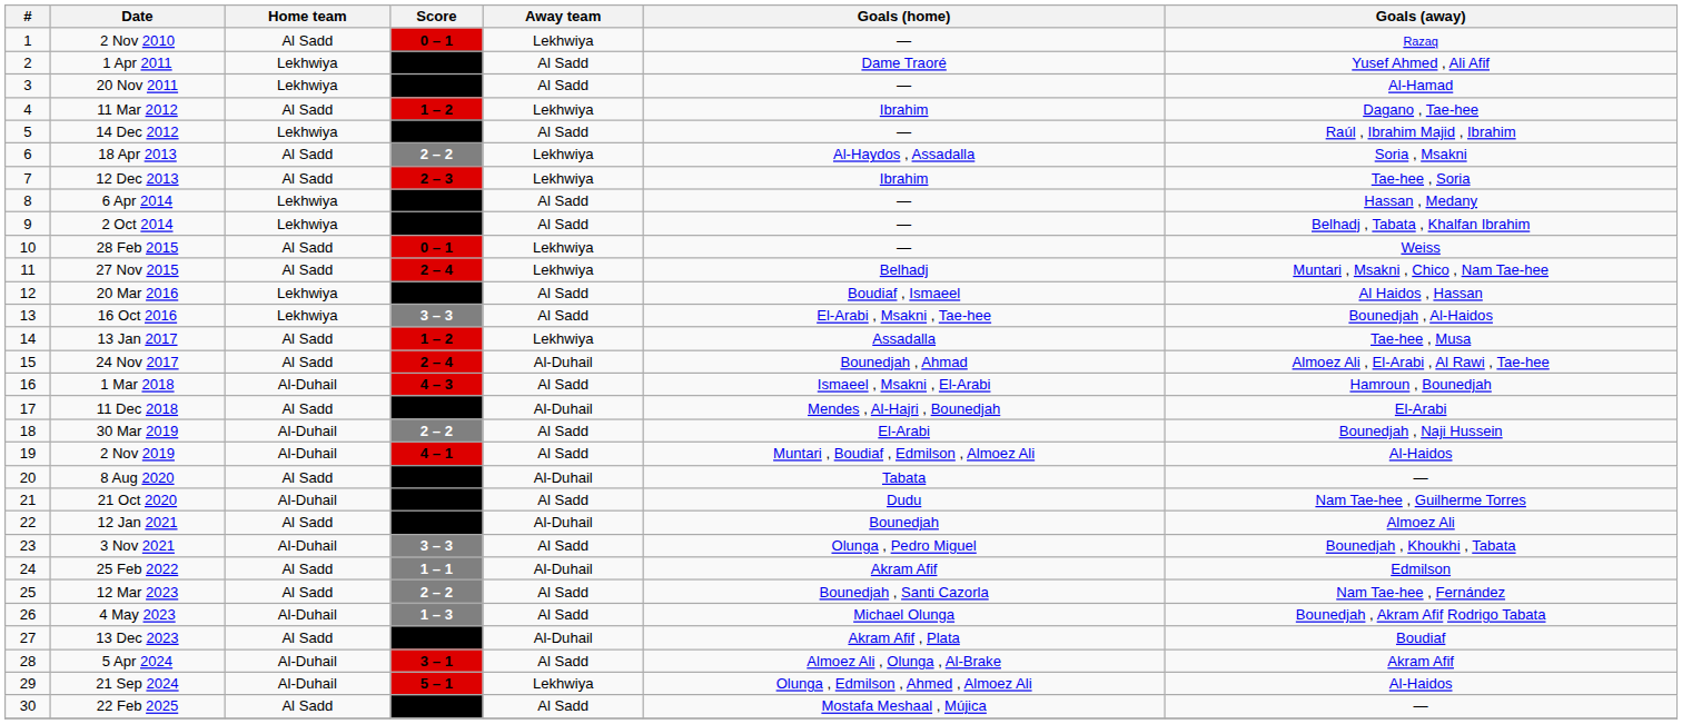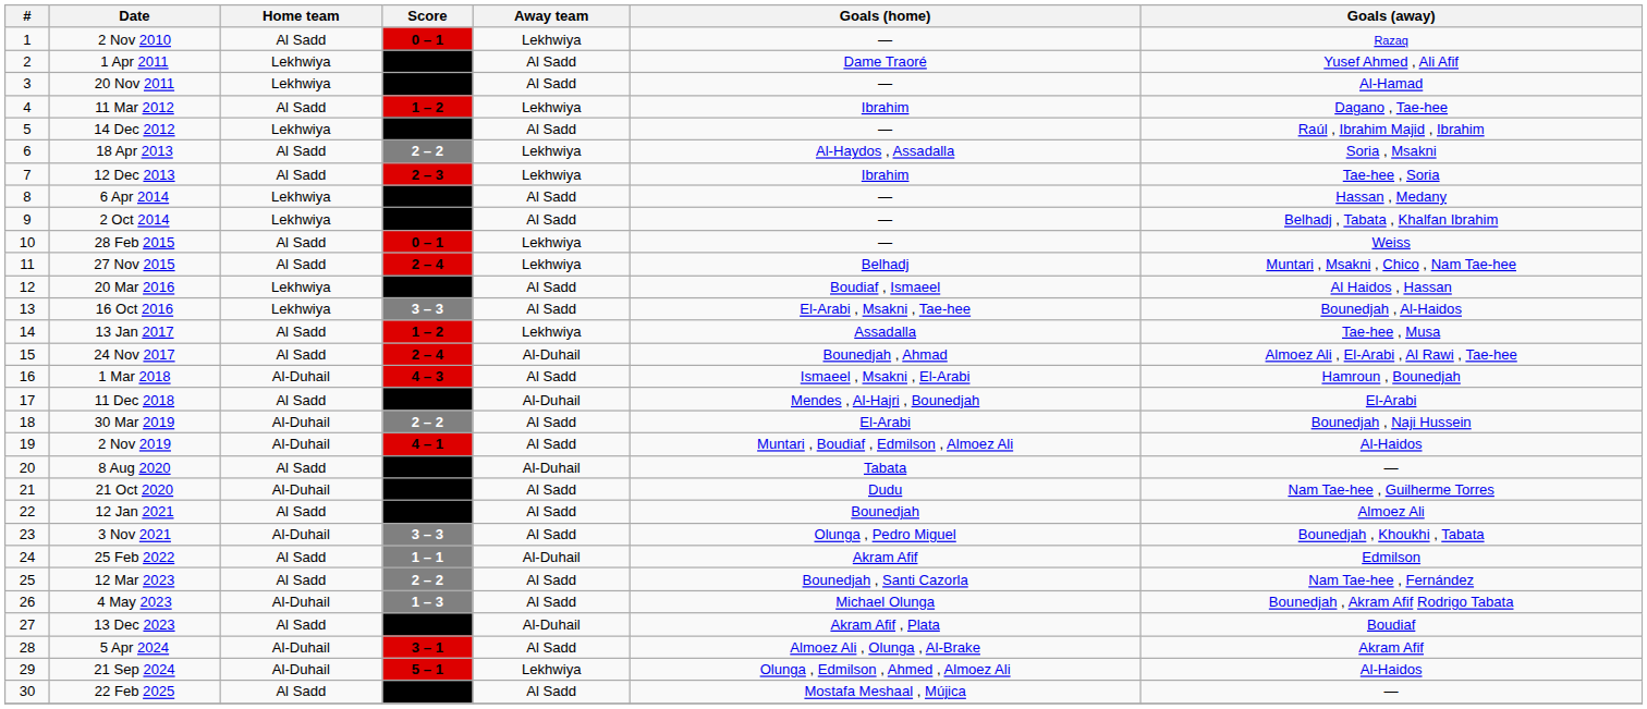 <table class="wikitable" style="width:100%; margin:0 left; font-size: 11px; text-align:center">
 <tr>
 <th>#</th>
 <th>Date</th>
 <th>Home team</th>
 <th>Score</th>
 <th>Away team</th>
 <th>Goals (home)</th>
 <th>Goals (away)</th>
 </tr>
 <tr>
 <td>1</td>
 <td>2 Nov <a href='#'>2010</a></td>
 <td>Al Sadd</td>
 <td style="background:#d00;"><span><strong>0 – 1</strong></span></td>
 <td>Lekhwiya</td>
 <td>—</td>
 <td><small><a href='#'>Razaq</a> </small></td>
 </tr>
 <tr>
 <td>2</td>
 <td>1 Apr <a href='#'>2011</a></td>
 <td>Lekhwiya</td>
 <td style="background:#000;"><span><strong>1 – 2</strong></span></td>
 <td>Al Sadd</td>
 <td><a href='#'>Dame Traoré</a> </td>
 <td><a href='#'>Yusef Ahmed</a> , <a href='#'>Ali Afif</a> </td>
 </tr>
 <tr>
 <td>3</td>
 <td>20 Nov <a href='#'>2011</a></td>
 <td>Lekhwiya</td>
 <td style="background:#000;"><span><strong>0 – 1</strong></span></td>
 <td>Al Sadd</td>
 <td>—</td>
 <td><a href='#'>Al-Hamad</a> </td>
 </tr>
 <tr>
 <td>4</td>
 <td>11 Mar <a href='#'>2012</a></td>
 <td>Al Sadd</td>
 <td style="background:#d00;"><span><strong>1 – 2</strong></span></td>
 <td>Lekhwiya</td>
 <td><a href='#'>Ibrahim</a> </td>
 <td><a href='#'>Dagano</a> , <a href='#'>Tae-hee</a> </td>
 </tr>
 <tr>
 <td>5</td>
 <td>14 Dec <a href='#'>2012</a></td>
 <td>Lekhwiya</td>
 <td style="background:#000;"><span><strong>0 – 3</strong></span></td>
 <td>Al Sadd</td>
 <td>—</td>
 <td><a href='#'>Raúl</a> , <a href='#'>Ibrahim Majid</a> , <a href='#'>Ibrahim</a> </td>
 </tr>
 <tr>
 <td>6</td>
 <td>18 Apr <a href='#'>2013</a></td>
 <td>Al Sadd</td>
 <td style="background:gray; text-align:center; color:white;"><strong>2 – 2</strong></td>
 <td>Lekhwiya</td>
 <td><a href='#'>Al-Haydos</a> , <a href='#'>Assadalla</a> </td>
 <td><a href='#'>Soria</a> , <a href='#'>Msakni</a> </td>
 </tr>
 <tr>
 <td>7</td>
 <td>12 Dec <a href='#'>2013</a></td>
 <td>Al Sadd</td>
 <td style="background:#d00;"><span><strong>2 – 3</strong></span></td>
 <td>Lekhwiya</td>
 <td><a href='#'>Ibrahim</a> </td>
 <td><a href='#'>Tae-hee</a> , <a href='#'>Soria</a> </td>
 </tr>
 <tr>
 <td>8</td>
 <td>6 Apr <a href='#'>2014</a></td>
 <td>Lekhwiya</td>
 <td style="background:#000;"><span><strong>0 – 2</strong></span></td>
 <td>Al Sadd</td>
 <td>—</td>
 <td><a href='#'>Hassan</a> , <a href='#'>Medany</a> </td>
 </tr>
 <tr>
 <td>9</td>
 <td>2 Oct <a href='#'>2014</a></td>
 <td>Lekhwiya</td>
 <td style="background:#000;"><span><strong>0 – 3</strong></span></td>
 <td>Al Sadd</td>
 <td>—</td>
 <td><a href='#'>Belhadj</a> , <a href='#'>Tabata</a> , <a href='#'>Khalfan Ibrahim</a> </td>
 </tr>
 <tr>
 <td>10</td>
 <td>28 Feb <a href='#'>2015</a></td>
 <td>Al Sadd</td>
 <td style="background:#d00;"><span><strong>0 – 1</strong></span></td>
 <td>Lekhwiya</td>
 <td>—</td>
 <td><a href='#'>Weiss</a> </td>
 </tr>
 <tr>
 <td>11</td>
 <td>27 Nov <a href='#'>2015</a></td>
 <td>Al Sadd</td>
 <td style="background:#d00;"><span><strong>2 – 4</strong></span></td>
 <td>Lekhwiya</td>
 <td><a href='#'>Belhadj</a> </td>
 <td><a href='#'>Muntari</a> , <a href='#'>Msakni</a> , <a href='#'>Chico</a> , <a href='#'>Nam Tae-hee</a> </td>
 </tr>
 <tr>
 <td>12</td>
 <td>20 Mar <a href='#'>2016</a></td>
 <td>Lekhwiya</td>
 <td style="background:#000;"><span><strong>2 – 3</strong></span></td>
 <td>Al Sadd</td>
 <td><a href='#'>Boudiaf</a> , <a href='#'>Ismaeel</a> </td>
 <td><a href='#'>Al Haidos</a> , <a href='#'>Hassan</a> </td>
 </tr>
 <tr>
 <td>13</td>
 <td>16 Oct <a href='#'>2016</a></td>
 <td>Lekhwiya</td>
 <td style="background:gray; text-align:center; color:white;"><strong>3 – 3</strong></td>
 <td>Al Sadd</td>
 <td><a href='#'>El-Arabi</a> , <a href='#'>Msakni</a> , <a href='#'>Tae-hee</a> </td>
 <td><a href='#'>Bounedjah</a> , <a href='#'>Al-Haidos</a> </td>
 </tr>
 <tr>
 <td>14</td>
 <td>13 Jan <a href='#'>2017</a></td>
 <td>Al Sadd</td>
 <td style="background:#d00;"><span><strong>1 – 2</strong></span></td>
 <td>Lekhwiya</td>
 <td><a href='#'>Assadalla</a> </td>
 <td><a href='#'>Tae-hee</a> , <a href='#'>Musa</a> </td>
 </tr>
 <tr>
 <td>15</td>
 <td>24 Nov <a href='#'>2017</a></td>
 <td>Al Sadd</td>
 <td style="background:#d00;"><span><strong>2 – 4</strong></span></td>
 <td>Al-Duhail</td>
 <td><a href='#'>Bounedjah</a> , <a href='#'>Ahmad</a> </td>
 <td><a href='#'>Almoez Ali</a> , <a href='#'>El-Arabi</a> , <a href='#'>Al Rawi</a> , <a href='#'>Tae-hee</a> </td>
 </tr>
 <tr>
 <td>16</td>
 <td>1 Mar <a href='#'>2018</a></td>
 <td>Al-Duhail</td>
 <td style="background:#d00;"><span><strong>4 – 3</strong></span></td>
 <td>Al Sadd</td>
 <td><a href='#'>Ismaeel</a> , <a href='#'>Msakni</a> , <a href='#'>El-Arabi</a> </td>
 <td><a href='#'>Hamroun</a> , <a href='#'>Bounedjah</a> </td>
 </tr>
 <tr>
 <td>17</td>
 <td>11 Dec <a href='#'>2018</a></td>
 <td>Al Sadd</td>
 <td style="background:#000;"><span><strong>3 – 1</strong></span></td>
 <td>Al-Duhail</td>
 <td><a href='#'>Mendes</a> , <a href='#'>Al-Hajri</a> , <a href='#'>Bounedjah</a> </td>
 <td><a href='#'>El-Arabi</a> </td>
 </tr>
 <tr>
 <td>18</td>
 <td>30 Mar <a href='#'>2019</a></td>
 <td>Al-Duhail</td>
 <td style="background:gray; text-align:center; color:white;"><strong>2 – 2</strong></td>
 <td>Al Sadd</td>
 <td><a href='#'>El-Arabi</a> </td>
 <td><a href='#'>Bounedjah</a> , <a href='#'>Naji Hussein</a> </td>
 </tr>
 <tr>
 <td>19</td>
 <td>2 Nov <a href='#'>2019</a></td>
 <td>Al-Duhail</td>
 <td style="background:#d00;"><span><strong>4 – 1</strong></span></td>
 <td>Al Sadd</td>
 <td><a href='#'>Muntari</a> , <a href='#'>Boudiaf</a> , <a href='#'>Edmilson</a> , <a href='#'>Almoez Ali</a> </td>
 <td><a href='#'>Al-Haidos</a> </td>
 </tr>
 <tr>
 <td>20</td>
 <td>8 Aug <a href='#'>2020</a></td>
 <td>Al Sadd</td>
 <td style="background:#000;"><span><strong>1 – 0</strong></span></td>
 <td>Al-Duhail</td>
 <td><a href='#'>Tabata</a> </td>
 <td>—</td>
 </tr>
 <tr>
 <td>21</td>
 <td>21 Oct <a href='#'>2020</a></td>
 <td>Al-Duhail</td>
 <td style="background:#000;"><span><strong>1 – 3</strong></span></td>
 <td>Al Sadd</td>
 <td><a href='#'>Dudu</a> </td>
 <td><a href='#'>Nam Tae-hee</a> , <a href='#'>Guilherme Torres</a> </td>
 </tr>
 <tr>
 <td>22</td>
 <td>12 Jan <a href='#'>2021</a></td>
 <td>Al Sadd</td>
 <td style="background:#000;"><span><strong>3 – 1</strong></span></td>
-<td>Al-Duhail</td>
+<td>Al Sadd</td>
 <td><a href='#'>Bounedjah</a> </td>
 <td><a href='#'>Almoez Ali</a> </td>
 </tr>
 <tr>
 <td>23</td>
 <td>3 Nov <a href='#'>2021</a></td>
 <td>Al-Duhail</td>
 <td style="background:gray; text-align:center; color:white;"><strong>3 – 3</strong></td>
 <td>Al Sadd</td>
 <td><a href='#'>Olunga</a> , <a href='#'>Pedro Miguel</a> </td>
 <td><a href='#'>Bounedjah</a> , <a href='#'>Khoukhi</a> , <a href='#'>Tabata</a> </td>
 </tr>
 <tr>
 <td>24</td>
 <td>25 Feb <a href='#'>2022</a></td>
 <td>Al Sadd</td>
 <td style="background:gray; text-align:center; color:white;"><strong>1 – 1</strong></td>
 <td>Al-Duhail</td>
 <td><a href='#'>Akram Afif</a> </td>
 <td><a href='#'>Edmilson</a> </td>
 </tr>
 <tr>
 <td>25</td>
 <td>12 Mar <a href='#'>2023</a></td>
 <td>Al Sadd</td>
 <td style="background:gray; text-align:center; color:white;"><strong>2 – 2</strong></td>
 <td>Al Sadd</td>
 <td><a href='#'>Bounedjah</a> , <a href='#'>Santi Cazorla</a> </td>
 <td><a href='#'>Nam Tae-hee</a> , <a href='#'>Fernández</a> </td>
 </tr>
 <tr>
 <td>26</td>
 <td>4 May <a href='#'>2023</a></td>
 <td>Al-Duhail</td>
 <td style="background:gray; text-align:center; color:white;"><strong>1 – 3</strong></td>
 <td>Al Sadd</td>
 <td><a href='#'>Michael Olunga</a> </td>
 <td><a href='#'>Bounedjah</a> , <a href='#'>Akram Afif</a>  <a href='#'>Rodrigo Tabata</a> </td>
 </tr>
 <tr>
 <td>27</td>
 <td>13 Dec <a href='#'>2023</a></td>
 <td>Al Sadd</td>
 <td style="background:#000;"><span><strong>3 – 1</strong></span></td>
 <td>Al-Duhail</td>
 <td><a href='#'>Akram Afif</a> , <a href='#'>Plata</a> </td>
 <td><a href='#'>Boudiaf</a> </td>
 </tr>
 <tr>
 <td>28</td>
 <td>5 Apr <a href='#'>2024</a></td>
 <td>Al-Duhail</td>
 <td style="background:#d00;"><span><strong>3 – 1</strong></span></td>
 <td>Al Sadd</td>
 <td><a href='#'>Almoez Ali</a> , <a href='#'>Olunga</a> , <a href='#'>Al-Brake</a> </td>
 <td><a href='#'>Akram Afif</a> </td>
 </tr>
 <tr>
 <td>29</td>
 <td>21 Sep <a href='#'>2024</a></td>
 <td>Al-Duhail</td>
 <td style="background:#d00;"><span><strong>5 – 1</strong></span></td>
 <td>Lekhwiya</td>
 <td><a href='#'>Olunga</a> , <a href='#'>Edmilson</a> , <a href='#'>Ahmed</a> , <a href='#'>Almoez Ali</a> </td>
 <td><a href='#'>Al-Haidos</a> </td>
 </tr>
 <tr>
 <td>30</td>
 <td>22 Feb <a href='#'>2025</a></td>
 <td>Al Sadd</td>
 <td style="background:#000;"><span><strong>2 – 0</strong></span></td>
 <td>Al Sadd</td>
 <td><a href='#'>Mostafa Meshaal</a> , <a href='#'>Mújica</a> </td>
 <td>—</td>
 </tr>
 <tr>
 </tr>
 </table>
